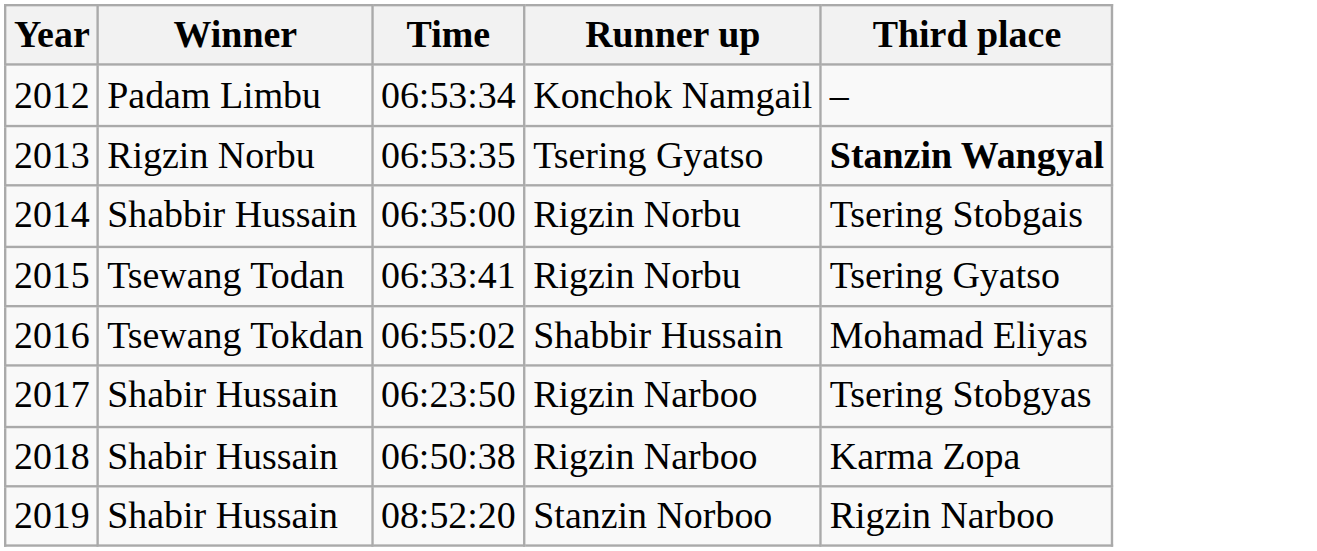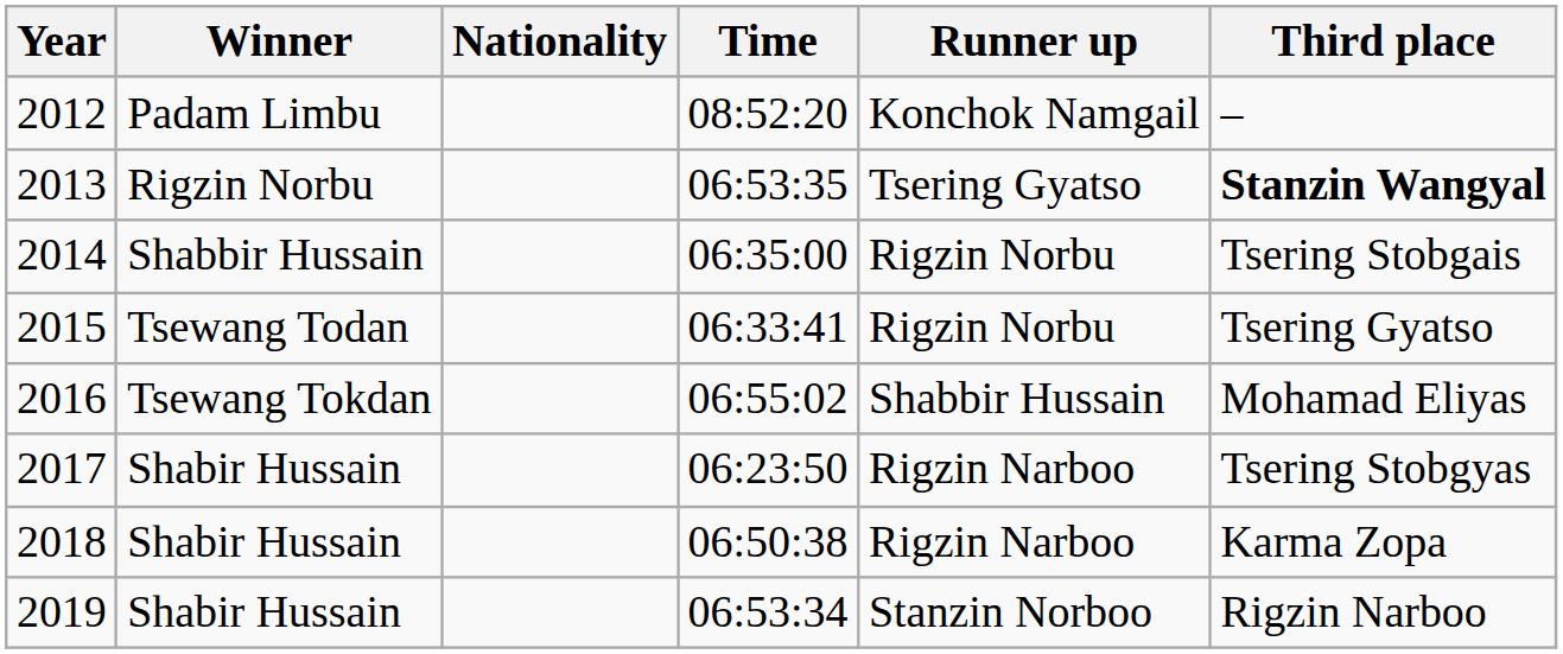 <table class="wikitable">
 <tr>
 <th>Year</th>
 <th>Winner</th>
+<th>Nationality</th>
 <th>Time</th>
 <th>Runner up</th>
 <th>Third place</th>
 </tr>
 <tr>
 <td>2012</td>
 <td>Padam Limbu</td>
-<td>06:53:34</td>
+<td></td>
+<td>08:52:20</td>
 <td>Konchok Namgail</td>
 <td>–</td>
 </tr>
 <tr>
 <td>2013</td>
 <td>Rigzin Norbu</td>
+<td></td>
 <td>06:53:35</td>
 <td>Tsering Gyatso</td>
 <td><strong>Stanzin Wangyal</strong></td>
 </tr>
 <tr>
 <td>2014</td>
 <td>Shabbir Hussain</td>
+<td></td>
 <td>06:35:00</td>
 <td>Rigzin Norbu</td>
 <td>Tsering Stobgais</td>
 </tr>
 <tr>
 <td>2015</td>
 <td>Tsewang Todan</td>
+<td></td>
 <td>06:33:41</td>
 <td>Rigzin Norbu</td>
 <td>Tsering Gyatso</td>
 </tr>
 <tr>
 <td>2016</td>
 <td>Tsewang Tokdan</td>
+<td></td>
 <td>06:55:02</td>
 <td>Shabbir Hussain</td>
 <td>Mohamad Eliyas</td>
 </tr>
 <tr>
 <td>2017</td>
 <td>Shabir Hussain</td>
+<td></td>
 <td>06:23:50</td>
 <td>Rigzin Narboo</td>
 <td>Tsering Stobgyas</td>
 </tr>
 <tr>
 <td>2018</td>
 <td>Shabir Hussain</td>
+<td></td>
 <td>06:50:38</td>
 <td>Rigzin Narboo</td>
 <td>Karma Zopa</td>
 </tr>
 <tr>
 <td>2019</td>
 <td>Shabir Hussain</td>
-<td>08:52:20</td>
+<td></td>
+<td>06:53:34</td>
 <td>Stanzin Norboo</td>
 <td>Rigzin Narboo</td>
 </tr>
 </table>
